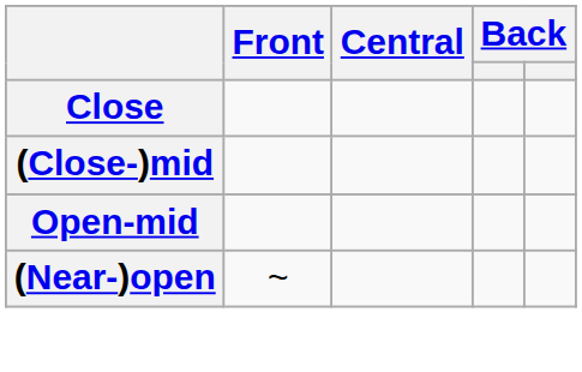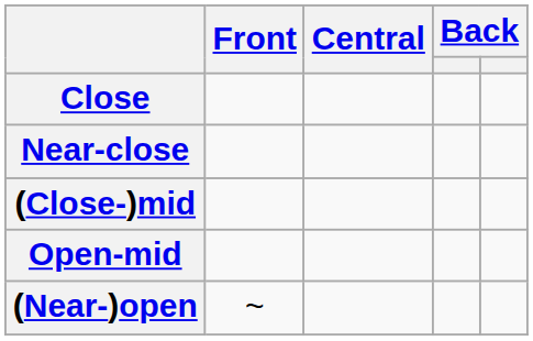 <table class="wikitable" style="text-align:center">
 <tr>
 <th rowspan="2"></th>
 <th rowspan="2"><a href='#'>Front</a></th>
 <th rowspan="2"><a href='#'>Central</a></th>
 <th colspan="2"><a href='#'>Back</a></th>
 </tr>
 <tr>
 <th></th>
 <th></th>
 </tr>
 <tr>
 <th><a href='#'>Close</a></th>
+<td> </td>
+<td></td>
+<td></td>
+<td> </td>
+</tr>
+<tr>
+<th><a href='#'>Near-close</a></th>
 <td> </td>
 <td></td>
 <td></td>
 <td> </td>
 </tr>
 <tr>
 <th>(<a href='#'>Close-</a>)<a href='#'>mid</a></th>
 <td> </td>
 <td> </td>
 <td></td>
 <td> </td>
 </tr>
 <tr>
 <th><a href='#'>Open-mid</a></th>
 <td> </td>
 <td></td>
 <td> </td>
 <td> </td>
 </tr>
 <tr>
 <th>(<a href='#'>Near-</a>)<a href='#'>open</a></th>
 <td>~ </td>
 <td></td>
 <td></td>
 <td></td>
 </tr>
 </table>
